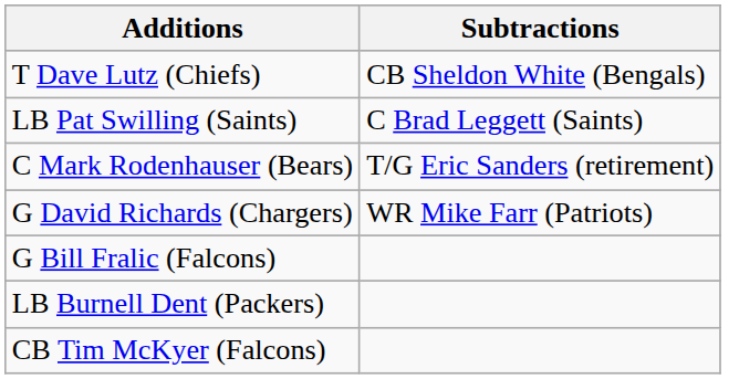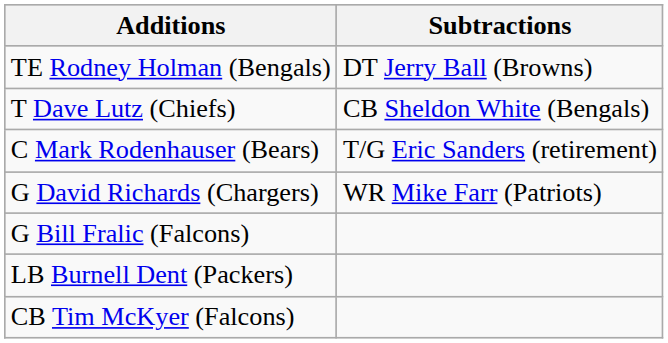 <table class="wikitable">
 <tr>
 <th>Additions</th>
 <th>Subtractions</th>
 </tr>
 <tr>
+<td>TE <a href='#'>Rodney Holman</a> (Bengals)</td>
+<td>DT <a href='#'>Jerry Ball</a> (Browns)</td>
+</tr>
+<tr>
 <td>T <a href='#'>Dave Lutz</a> (Chiefs)</td>
 <td>CB <a href='#'>Sheldon White</a> (Bengals)</td>
-</tr>
-<tr>
-<td>LB <a href='#'>Pat Swilling</a> (Saints)</td>
-<td>C <a href='#'>Brad Leggett</a> (Saints)</td>
 </tr>
 <tr>
 <td>C <a href='#'>Mark Rodenhauser</a> (Bears)</td>
 <td>T/G <a href='#'>Eric Sanders</a> (retirement)</td>
 </tr>
 <tr>
 <td>G <a href='#'>David Richards</a> (Chargers)</td>
 <td>WR <a href='#'>Mike Farr</a> (Patriots)</td>
 </tr>
 <tr>
 <td>G <a href='#'>Bill Fralic</a> (Falcons)</td>
 <td></td>
 </tr>
 <tr>
 <td>LB <a href='#'>Burnell Dent</a> (Packers)</td>
 <td></td>
 </tr>
 <tr>
 <td>CB <a href='#'>Tim McKyer</a> (Falcons)</td>
 <td></td>
 </tr>
 </table>
